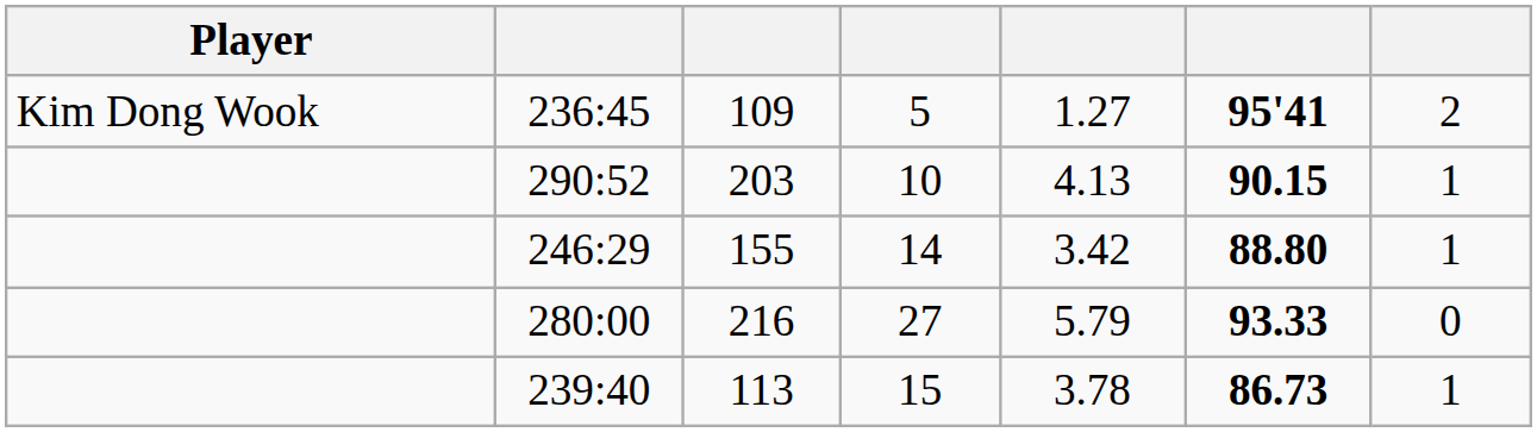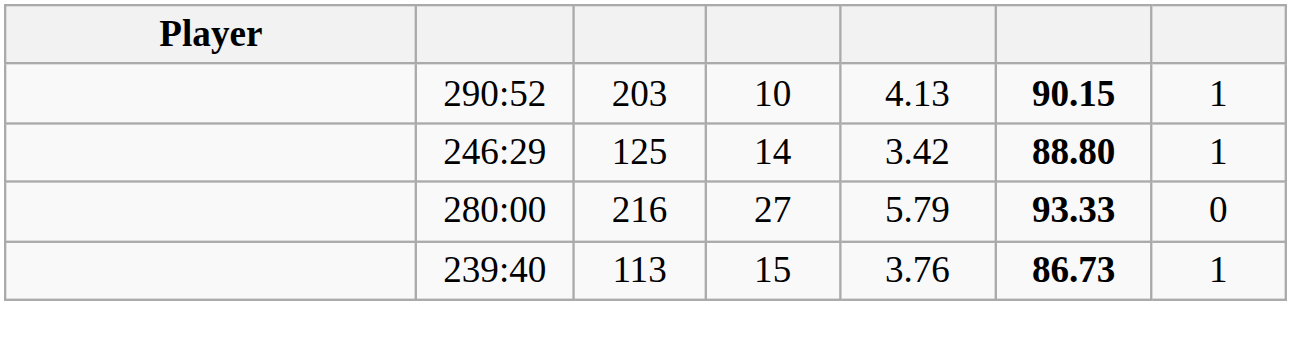 <table class="wikitable sortable" style="text-align:center;">
 <tr>
 <th width="170px">Player</th>
 <th width="60px"></th>
 <th width="50px"></th>
 <th width="50px"></th>
 <th width="60px"></th>
 <th width="60px"></th>
 <th width="50px"></th>
-</tr>
-<tr>
-<td align="left"> Kim Dong Wook</td>
-<td>236:45</td>
-<td>109</td>
-<td>5</td>
-<td>1.27</td>
-<td><strong>95'41</strong></td>
-<td>2</td>
 </tr>
 <tr>
 <td align="left"> </td>
 <td>290:52</td>
 <td>203</td>
 <td>10</td>
 <td>4.13</td>
 <td><strong>90.15</strong></td>
 <td>1</td>
 </tr>
 <tr>
 <td align="left"> </td>
 <td>246:29</td>
-<td>155</td>
+<td>125</td>
 <td>14</td>
 <td>3.42</td>
 <td><strong>88.80</strong></td>
 <td>1</td>
 </tr>
 <tr>
 <td align="left"> </td>
 <td>280:00</td>
 <td>216</td>
 <td>27</td>
 <td>5.79</td>
 <td><strong>93.33</strong></td>
 <td>0</td>
 </tr>
 <tr>
 <td align="left"> </td>
 <td>239:40</td>
 <td>113</td>
 <td>15</td>
-<td>3.78</td>
+<td>3.76</td>
 <td><strong>86.73</strong></td>
 <td>1</td>
 </tr>
 </table>
